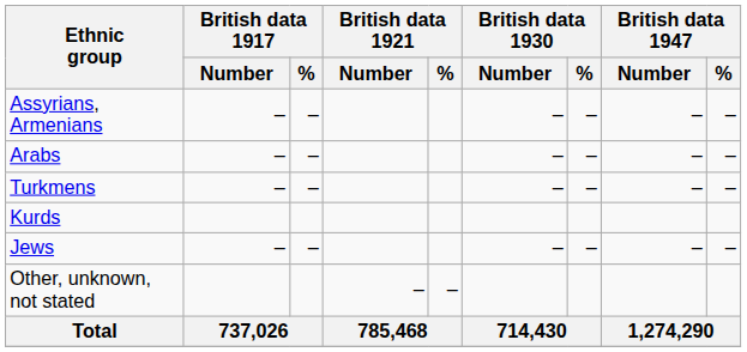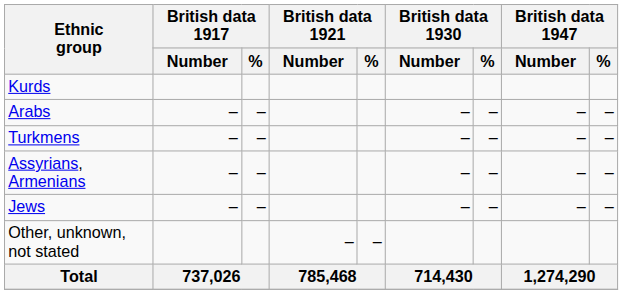 <table class="wikitable" style="text-align: right;">
 <tr bgcolor="#e0e0e0">
 <th rowspan="2">Ethnic<br>group</th>
 <th colspan="2">British data 1917</th>
 <th colspan="2">British data 1921</th>
 <th colspan="2">British data 1930</th>
 <th colspan="2">British data 1947</th>
 </tr>
 <tr bgcolor="#e0e0e0">
 <th>Number</th>
 <th>%</th>
 <th>Number</th>
 <th>%</th>
 <th>Number</th>
 <th>%</th>
 <th>Number</th>
 <th>%</th>
 </tr>
 <tr>
-<td align="left"><a href='#'>Assyrians</a>, <a href='#'>Armenians</a></td>
-<td>–</td>
-<td>–</td>
+<td align="left"><a href='#'>Kurds</a></td>
 <td></td>
 <td></td>
-<td>–</td>
-<td>–</td>
-<td>–</td>
-<td>–</td>
+<td></td>
+<td></td>
+<td></td>
+<td></td>
+<td></td>
+<td></td>
 </tr>
 <tr>
 <td align="left"><a href='#'>Arabs</a></td>
 <td>–</td>
 <td>–</td>
 <td></td>
 <td></td>
 <td>–</td>
 <td>–</td>
 <td>–</td>
 <td>–</td>
 </tr>
 <tr>
 <td align="left"><a href='#'>Turkmens</a></td>
 <td>–</td>
 <td>–</td>
 <td></td>
 <td></td>
 <td>–</td>
 <td>–</td>
 <td>–</td>
 <td>–</td>
 </tr>
 <tr>
-<td align="left"><a href='#'>Kurds</a></td>
+<td align="left"><a href='#'>Assyrians</a>, <a href='#'>Armenians</a></td>
+<td>–</td>
+<td>–</td>
 <td></td>
 <td></td>
-<td></td>
-<td></td>
-<td></td>
-<td></td>
-<td></td>
-<td></td>
+<td>–</td>
+<td>–</td>
+<td>–</td>
+<td>–</td>
 </tr>
 <tr>
 <td align="left"><a href='#'>Jews</a></td>
 <td>–</td>
 <td>–</td>
 <td></td>
 <td></td>
 <td>–</td>
 <td>–</td>
 <td>–</td>
 <td>–</td>
 </tr>
 <tr>
 <td align="left">Other, unknown, not stated</td>
 <td></td>
 <td></td>
 <td>–</td>
 <td>–</td>
 <td></td>
 <td></td>
 <td></td>
 <td></td>
 </tr>
 <tr>
 <th align="left"><strong>Total</strong></th>
 <th colspan="2">737,026</th>
 <th colspan="2">785,468</th>
 <th colspan="2">714,430</th>
 <th colspan="2">1,274,290</th>
 </tr>
 <tr>
 </tr>
 </table>
